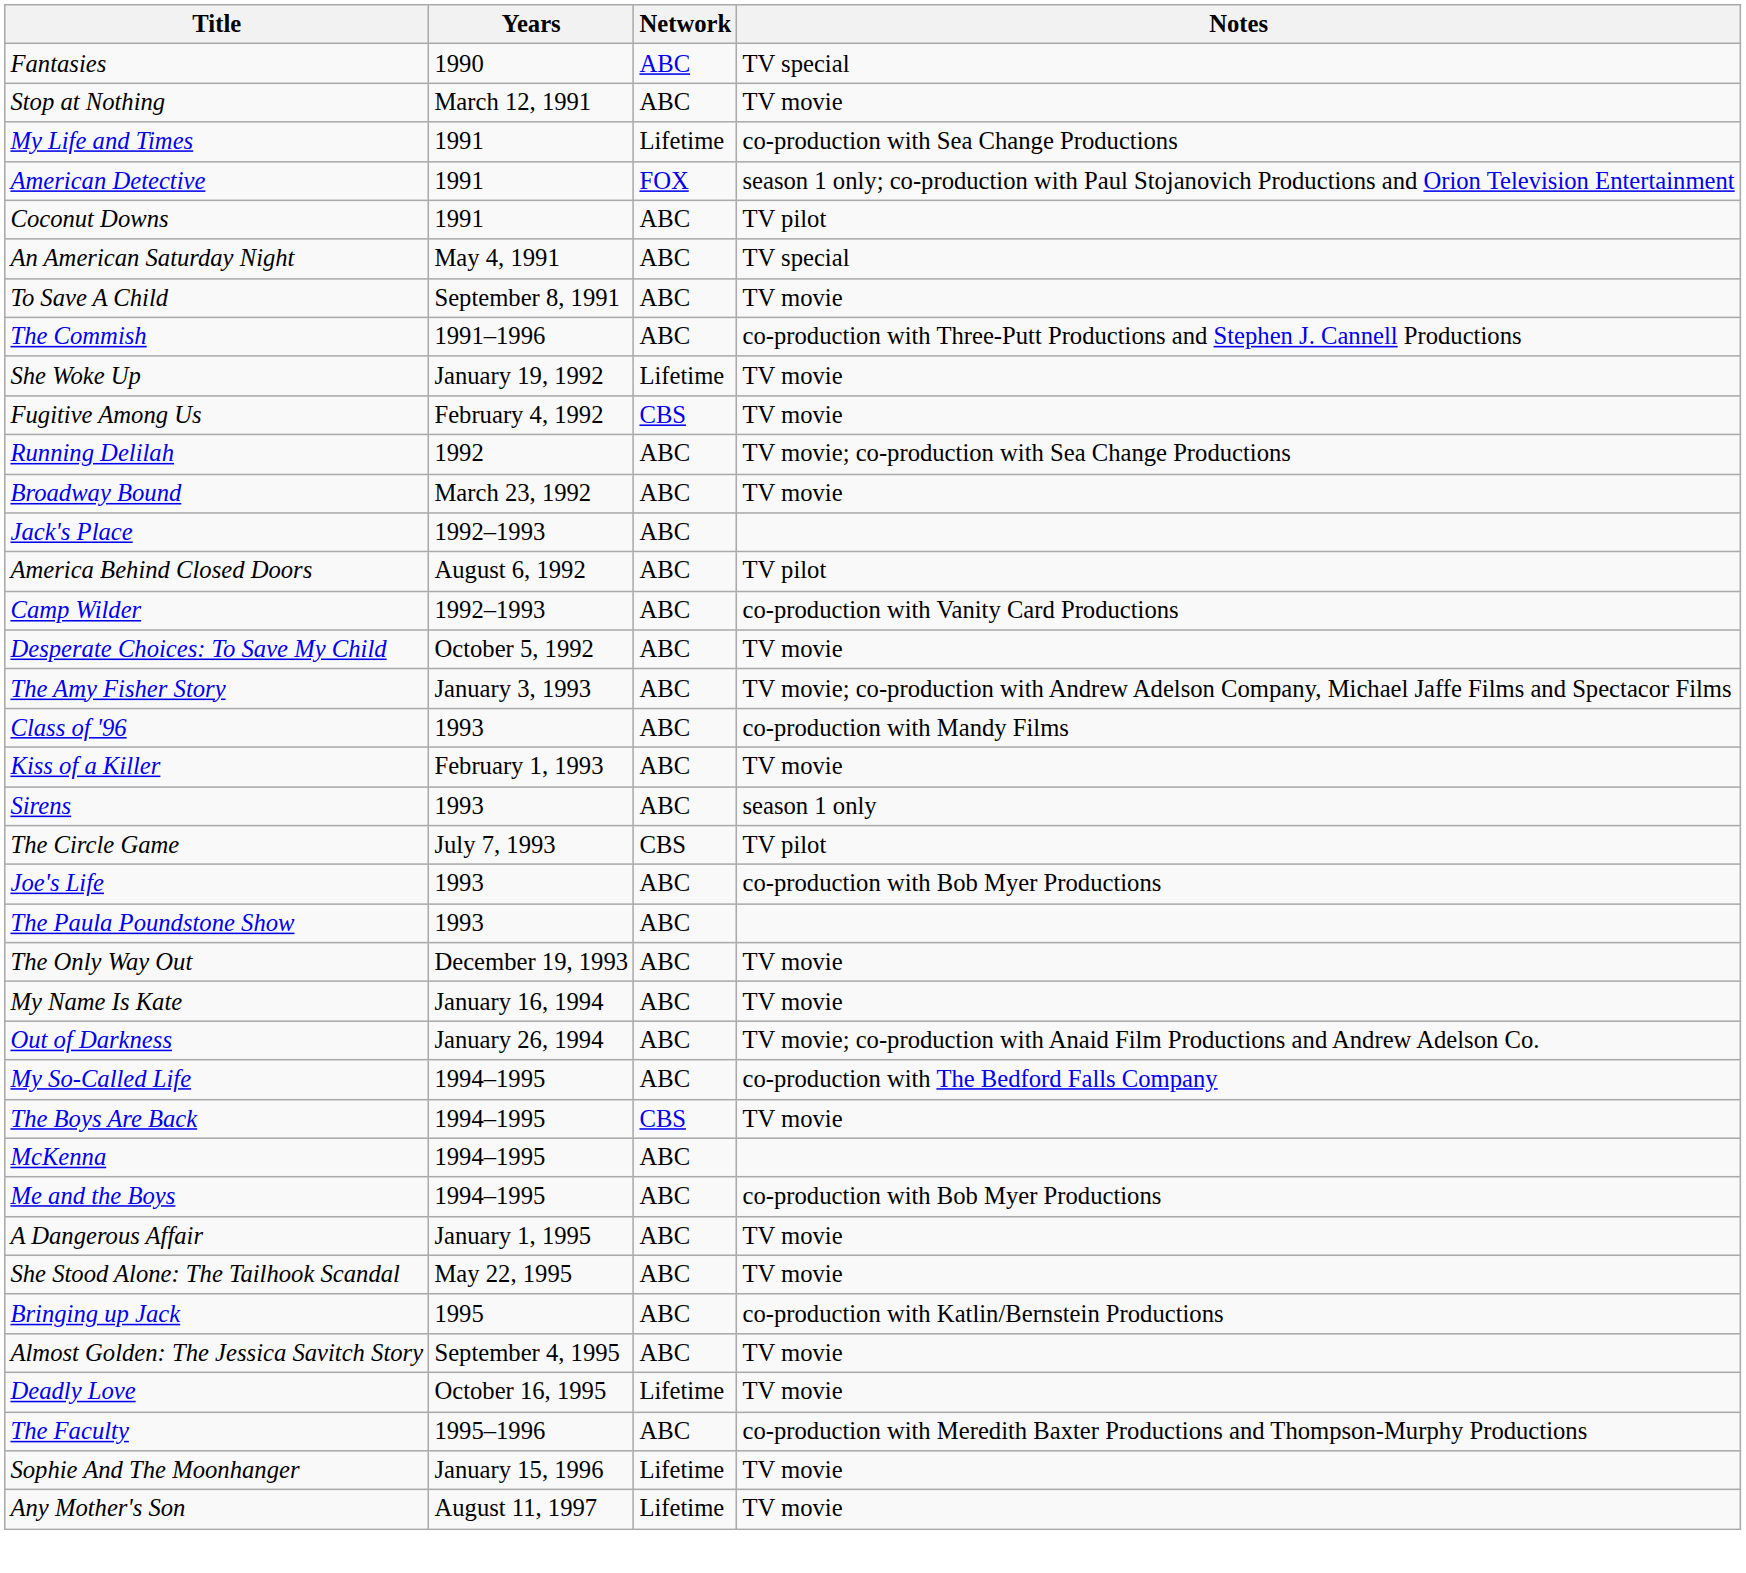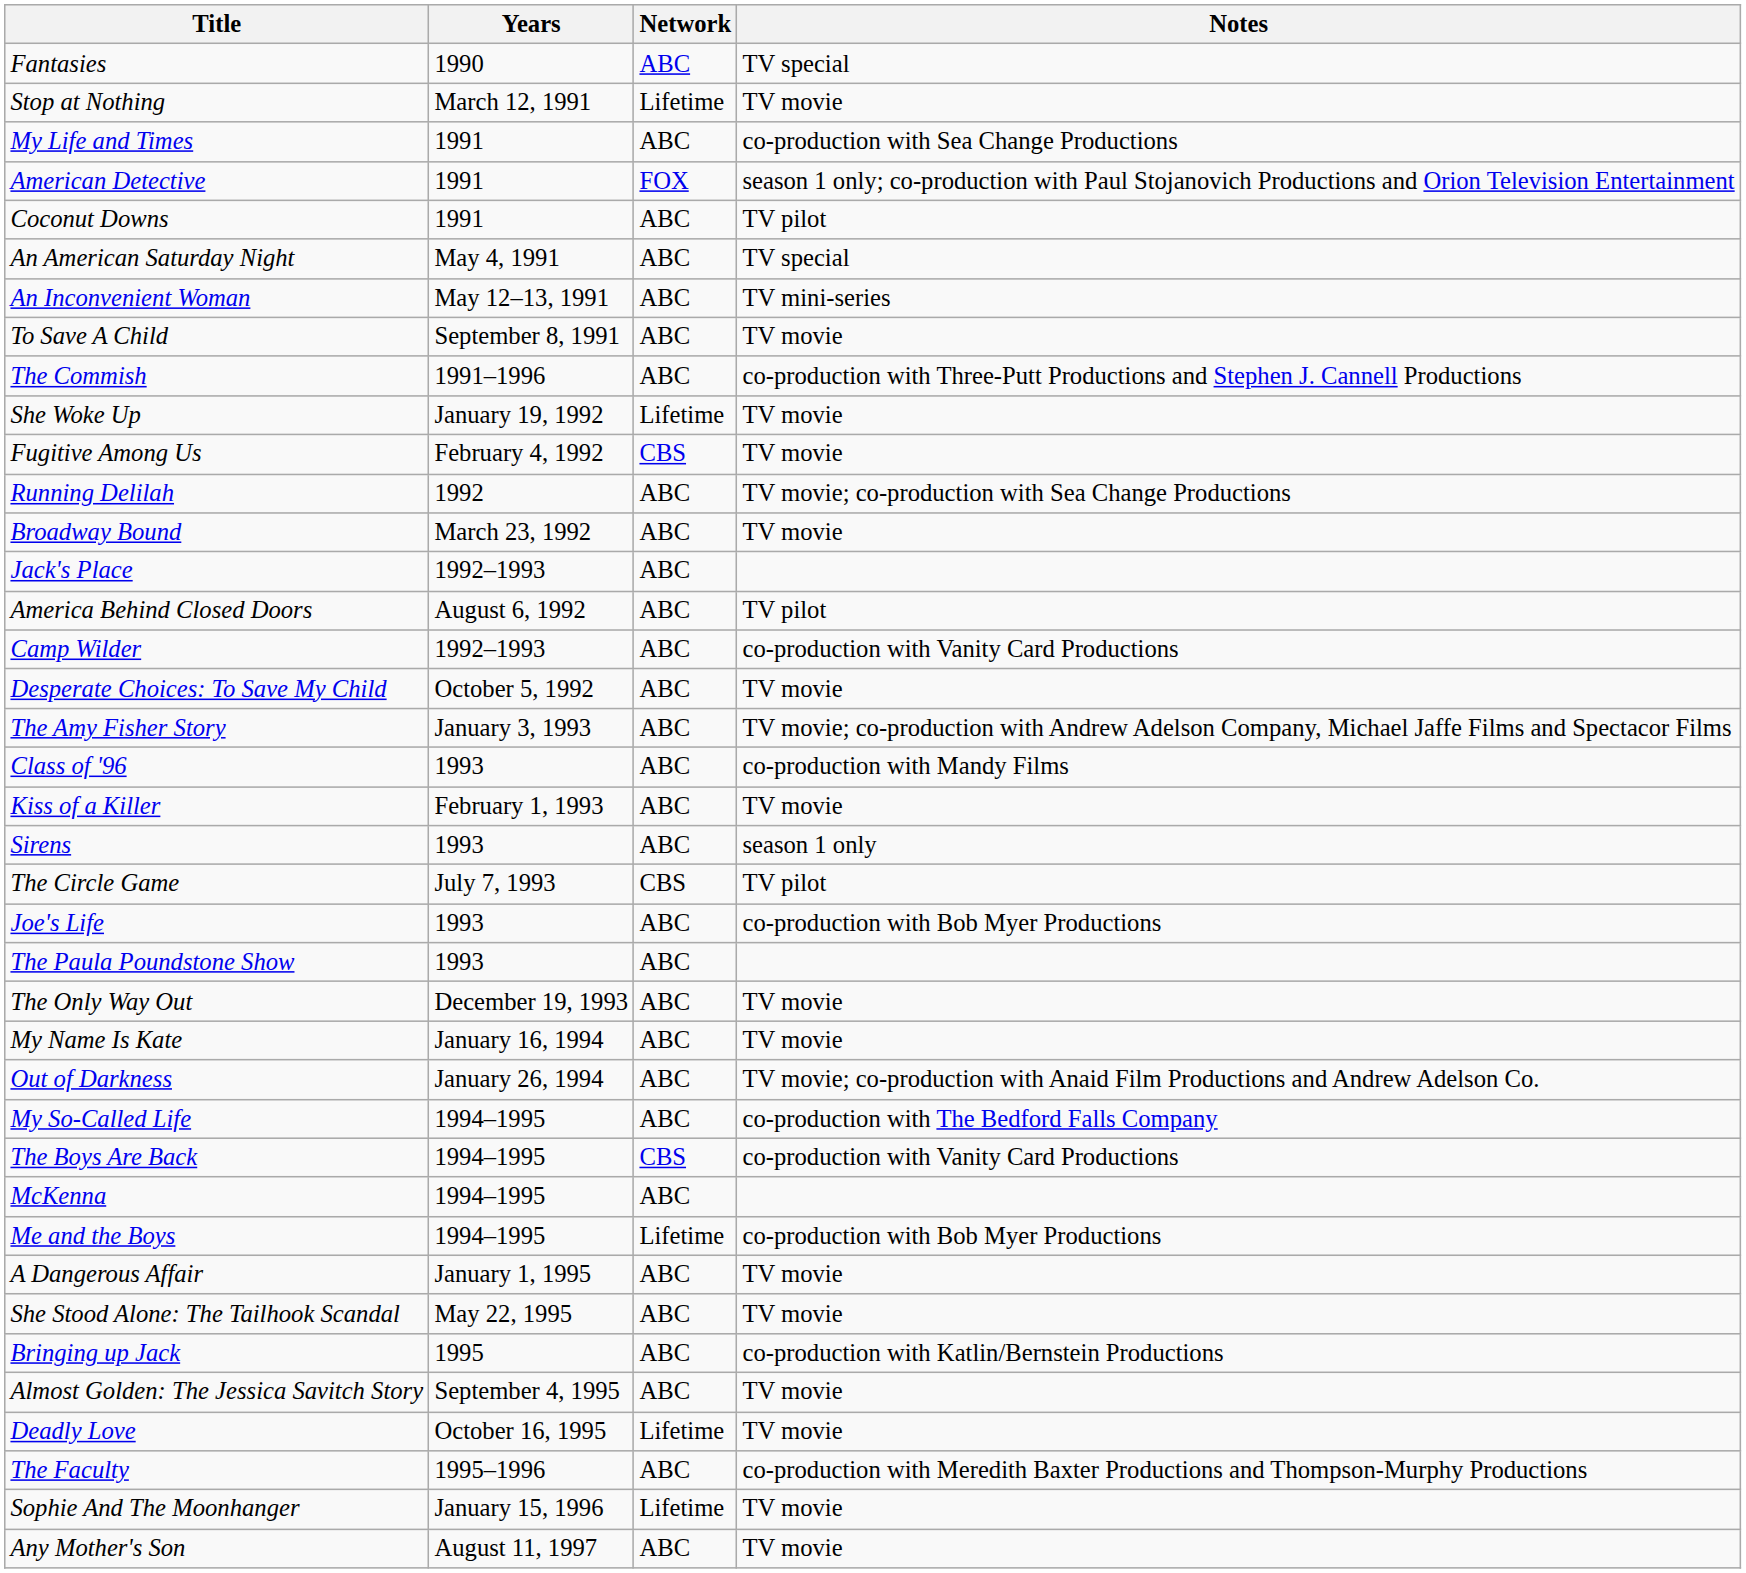 <table class="wikitable sortable">
 <tr>
 <th>Title</th>
 <th>Years</th>
 <th>Network</th>
 <th>Notes</th>
 </tr>
 <tr>
 <td><em>Fantasies</em></td>
 <td>1990</td>
 <td><a href='#'>ABC</a></td>
 <td>TV special</td>
 </tr>
 <tr>
 <td><em>Stop at Nothing</em></td>
 <td>March 12, 1991</td>
-<td>ABC</td>
+<td>Lifetime</td>
 <td>TV movie</td>
 </tr>
 <tr>
 <td><em><a href='#'>My Life and Times</a></em></td>
 <td>1991</td>
-<td>Lifetime</td>
+<td>ABC</td>
 <td>co-production with Sea Change Productions</td>
 </tr>
 <tr>
 <td><em><a href='#'>American Detective</a></em></td>
 <td>1991</td>
 <td><a href='#'>FOX</a></td>
 <td>season 1 only; co-production with Paul Stojanovich Productions and <a href='#'>Orion Television Entertainment</a></td>
 </tr>
 <tr>
 <td><em>Coconut Downs</em></td>
 <td>1991</td>
 <td>ABC</td>
 <td>TV pilot</td>
 </tr>
 <tr>
 <td><em>An American Saturday Night</em></td>
 <td>May 4, 1991</td>
 <td>ABC</td>
 <td>TV special</td>
+</tr>
+<tr>
+<td><em><a href='#'>An Inconvenient Woman</a></em></td>
+<td>May 12–13, 1991</td>
+<td>ABC</td>
+<td>TV mini-series</td>
 </tr>
 <tr>
 <td><em>To Save A Child</em></td>
 <td>September 8, 1991</td>
 <td>ABC</td>
 <td>TV movie</td>
 </tr>
 <tr>
 <td><em><a href='#'>The Commish</a></em></td>
 <td>1991–1996</td>
 <td>ABC</td>
 <td>co-production with Three-Putt Productions and <a href='#'>Stephen J. Cannell</a> Productions</td>
 </tr>
 <tr>
 <td><em>She Woke Up</em></td>
 <td>January 19, 1992</td>
 <td>Lifetime</td>
 <td>TV movie</td>
 </tr>
 <tr>
 <td><em>Fugitive Among Us</em></td>
 <td>February 4, 1992</td>
 <td><a href='#'>CBS</a></td>
 <td>TV movie</td>
 </tr>
 <tr>
 <td><em><a href='#'>Running Delilah</a></em></td>
 <td>1992</td>
 <td>ABC</td>
 <td>TV movie; co-production with Sea Change Productions</td>
 </tr>
 <tr>
 <td><em><a href='#'>Broadway Bound</a></em></td>
 <td>March 23, 1992</td>
 <td>ABC</td>
 <td>TV movie</td>
 </tr>
 <tr>
 <td><em><a href='#'>Jack's Place</a></em></td>
 <td>1992–1993</td>
 <td>ABC</td>
 <td></td>
 </tr>
 <tr>
 <td><em>America Behind Closed Doors</em></td>
 <td>August 6, 1992</td>
 <td>ABC</td>
 <td>TV pilot</td>
 </tr>
 <tr>
 <td><em><a href='#'>Camp Wilder</a></em></td>
 <td>1992–1993</td>
 <td>ABC</td>
 <td>co-production with Vanity Card Productions</td>
 </tr>
 <tr>
 <td><em><a href='#'>Desperate Choices: To Save My Child</a></em></td>
 <td>October 5, 1992</td>
 <td>ABC</td>
 <td>TV movie</td>
 </tr>
 <tr>
 <td><em><a href='#'>The Amy Fisher Story</a></em></td>
 <td>January 3, 1993</td>
 <td>ABC</td>
 <td>TV movie; co-production with Andrew Adelson Company, Michael Jaffe Films and Spectacor Films</td>
 </tr>
 <tr>
 <td><em><a href='#'>Class of '96</a></em></td>
 <td>1993</td>
 <td>ABC</td>
 <td>co-production with Mandy Films</td>
 </tr>
 <tr>
 <td><em><a href='#'>Kiss of a Killer</a></em></td>
 <td>February 1, 1993</td>
 <td>ABC</td>
 <td>TV movie</td>
 </tr>
 <tr>
 <td><em><a href='#'>Sirens</a></em></td>
 <td>1993</td>
 <td>ABC</td>
 <td>season 1 only</td>
 </tr>
 <tr>
 <td><em>The Circle Game</em></td>
 <td>July 7, 1993</td>
 <td>CBS</td>
 <td>TV pilot</td>
 </tr>
 <tr>
 <td><em><a href='#'>Joe's Life</a></em></td>
 <td>1993</td>
 <td>ABC</td>
 <td>co-production with Bob Myer Productions</td>
 </tr>
 <tr>
 <td><em><a href='#'>The Paula Poundstone Show</a></em></td>
 <td>1993</td>
 <td>ABC</td>
 <td></td>
 </tr>
 <tr>
 <td><em>The Only Way Out</em></td>
 <td>December 19, 1993</td>
 <td>ABC</td>
 <td>TV movie</td>
 </tr>
 <tr>
 <td><em>My Name Is Kate</em></td>
 <td>January 16, 1994</td>
 <td>ABC</td>
 <td>TV movie</td>
 </tr>
 <tr>
 <td><em><a href='#'>Out of Darkness</a></em></td>
 <td>January 26, 1994</td>
 <td>ABC</td>
 <td>TV movie; co-production with Anaid Film Productions and Andrew Adelson Co.</td>
 </tr>
 <tr>
 <td><em><a href='#'>My So-Called Life</a></em></td>
 <td>1994–1995</td>
 <td>ABC</td>
 <td>co-production with <a href='#'>The Bedford Falls Company</a></td>
 </tr>
 <tr>
 <td><em><a href='#'>The Boys Are Back</a></em></td>
 <td>1994–1995</td>
 <td><a href='#'>CBS</a></td>
-<td>TV movie</td>
+<td>co-production with Vanity Card Productions</td>
 </tr>
 <tr>
 <td><em><a href='#'>McKenna</a></em></td>
 <td>1994–1995</td>
 <td>ABC</td>
 <td></td>
 </tr>
 <tr>
 <td><em><a href='#'>Me and the Boys</a></em></td>
 <td>1994–1995</td>
-<td>ABC</td>
+<td>Lifetime</td>
 <td>co-production with Bob Myer Productions</td>
 </tr>
 <tr>
 <td><em>A Dangerous Affair</em></td>
 <td>January 1, 1995</td>
 <td>ABC</td>
 <td>TV movie</td>
 </tr>
 <tr>
 <td><em>She Stood Alone: The Tailhook Scandal</em></td>
 <td>May 22, 1995</td>
 <td>ABC</td>
 <td>TV movie</td>
 </tr>
 <tr>
 <td><em><a href='#'>Bringing up Jack</a></em></td>
 <td>1995</td>
 <td>ABC</td>
 <td>co-production with Katlin/Bernstein Productions</td>
 </tr>
 <tr>
 <td><em>Almost Golden: The Jessica Savitch Story</em></td>
 <td>September 4, 1995</td>
 <td>ABC</td>
 <td>TV movie</td>
 </tr>
 <tr>
 <td><em><a href='#'>Deadly Love</a></em></td>
 <td>October 16, 1995</td>
 <td>Lifetime</td>
 <td>TV movie</td>
 </tr>
 <tr>
 <td><em><a href='#'>The Faculty</a></em></td>
 <td>1995–1996</td>
 <td>ABC</td>
 <td>co-production with Meredith Baxter Productions and Thompson-Murphy Productions</td>
 </tr>
 <tr>
 <td><em>Sophie And The Moonhanger</em></td>
 <td>January 15, 1996</td>
 <td>Lifetime</td>
 <td>TV movie</td>
 </tr>
 <tr>
 <td><em>Any Mother's Son</em></td>
 <td>August 11, 1997</td>
-<td>Lifetime</td>
+<td>ABC</td>
 <td>TV movie</td>
 </tr>
 </table>
